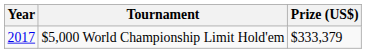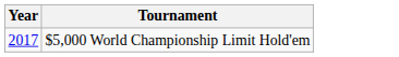 <table class="wikitable">
 <tr>
 <th>Year</th>
 <th>Tournament</th>
-<th>Prize (US$)</th>
 </tr>
 <tr>
 <td><a href='#'>2017</a></td>
 <td>$5,000 World Championship Limit Hold'em</td>
-<td>$333,379</td>
 </tr>
 </table>
